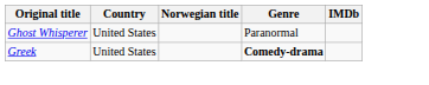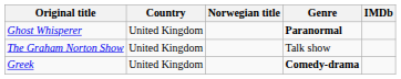 <table class="wikitable">
 <tr>
 <th>Original title</th>
 <th>Country</th>
 <th>Norwegian title</th>
 <th>Genre</th>
 <th>IMDb</th>
 </tr>
 <tr>
 <td><em><a href='#'>Ghost Whisperer</a></em></td>
-<td>United States</td>
+<td>United Kingdom</td>
 <td></td>
-<td>Paranormal</td>
+<td><strong>Paranormal</strong></td>
+<td></td>
+</tr>
+<tr>
+<td><em><a href='#'>The Graham Norton Show</a></em></td>
+<td>United Kingdom</td>
+<td></td>
+<td>Talk show</td>
 <td></td>
 </tr>
 <tr>
 <td><em><a href='#'>Greek</a></em></td>
-<td>United States</td>
+<td>United Kingdom</td>
 <td></td>
 <td><strong>Comedy-drama</strong></td>
 <td></td>
 </tr>
 </table>
